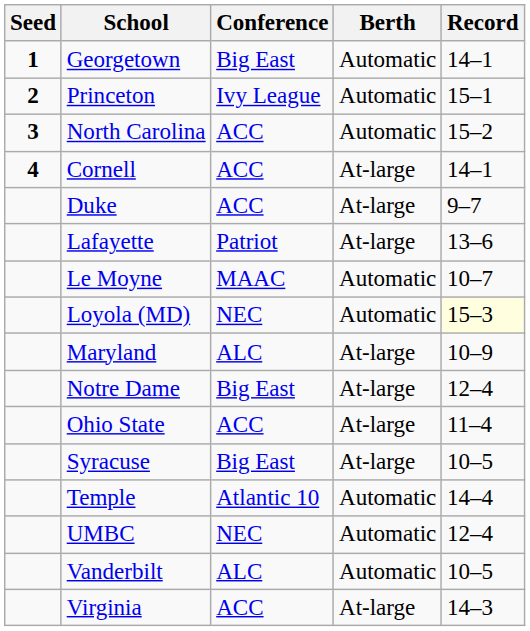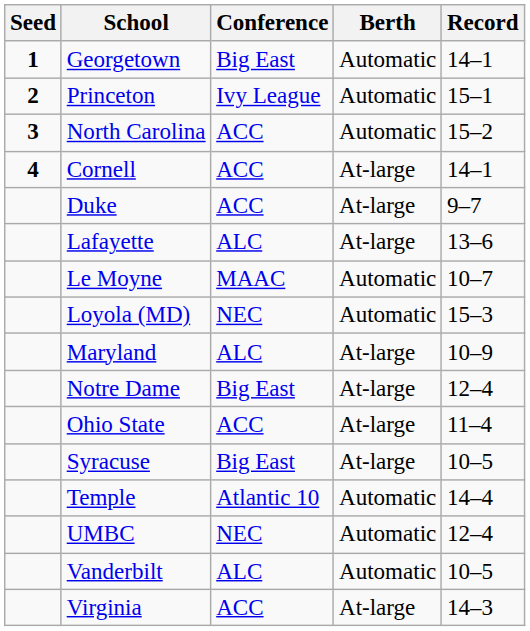 <table class="wikitable sortable">
 <tr>
 <th>Seed</th>
 <th>School</th>
 <th>Conference</th>
 <th>Berth</th>
 <th>Record</th>
 </tr>
 <tr>
 <td align=center><strong>1</strong></td>
 <td><a href='#'>Georgetown</a></td>
 <td><a href='#'>Big East</a></td>
 <td>Automatic</td>
 <td>14–1</td>
 </tr>
 <tr>
 <td align=center><strong>2</strong></td>
 <td><a href='#'>Princeton</a></td>
 <td><a href='#'>Ivy League</a></td>
 <td>Automatic</td>
 <td>15–1</td>
 </tr>
 <tr>
 <td align=center><strong>3</strong></td>
 <td><a href='#'>North Carolina</a></td>
 <td><a href='#'>ACC</a></td>
 <td>Automatic</td>
 <td>15–2</td>
 </tr>
 <tr>
 <td align=center><strong>4</strong></td>
 <td><a href='#'>Cornell</a></td>
 <td><a href='#'>ACC</a></td>
 <td>At-large</td>
 <td>14–1</td>
 </tr>
 <tr>
 <td></td>
 <td><a href='#'>Duke</a></td>
 <td><a href='#'>ACC</a></td>
 <td>At-large</td>
 <td>9–7</td>
 </tr>
 <tr>
 <td></td>
 <td><a href='#'>Lafayette</a></td>
-<td><a href='#'>Patriot</a></td>
+<td><a href='#'>ALC</a></td>
 <td>At-large</td>
 <td>13–6</td>
 </tr>
 <tr>
 <td></td>
 <td><a href='#'>Le Moyne</a></td>
 <td><a href='#'>MAAC</a></td>
 <td>Automatic</td>
 <td>10–7</td>
 </tr>
 <tr>
 <td></td>
 <td><a href='#'>Loyola (MD)</a></td>
 <td><a href='#'>NEC</a></td>
 <td>Automatic</td>
-<td style="background: lightyellow;">15–3</td>
+<td>15–3</td>
 </tr>
 <tr>
 <td></td>
 <td><a href='#'>Maryland</a></td>
 <td><a href='#'>ALC</a></td>
 <td>At-large</td>
 <td>10–9</td>
 </tr>
 <tr>
 <td></td>
 <td><a href='#'>Notre Dame</a></td>
 <td><a href='#'>Big East</a></td>
 <td>At-large</td>
 <td>12–4</td>
 </tr>
 <tr>
 <td></td>
 <td><a href='#'>Ohio State</a></td>
 <td><a href='#'>ACC</a></td>
 <td>At-large</td>
 <td>11–4</td>
 </tr>
 <tr>
 <td></td>
 <td><a href='#'>Syracuse</a></td>
 <td><a href='#'>Big East</a></td>
 <td>At-large</td>
 <td>10–5</td>
 </tr>
 <tr>
 <td></td>
 <td><a href='#'>Temple</a></td>
 <td><a href='#'>Atlantic 10</a></td>
 <td>Automatic</td>
 <td>14–4</td>
 </tr>
 <tr>
 <td></td>
 <td><a href='#'>UMBC</a></td>
 <td><a href='#'>NEC</a></td>
 <td>Automatic</td>
 <td>12–4</td>
 </tr>
 <tr>
 <td></td>
 <td><a href='#'>Vanderbilt</a></td>
 <td><a href='#'>ALC</a></td>
 <td>Automatic</td>
 <td>10–5</td>
 </tr>
 <tr>
 <td></td>
 <td><a href='#'>Virginia</a></td>
 <td><a href='#'>ACC</a></td>
 <td>At-large</td>
 <td>14–3</td>
 </tr>
 </table>
